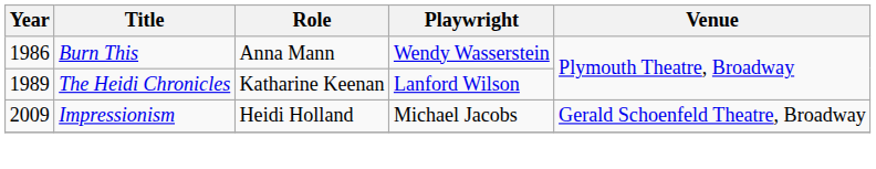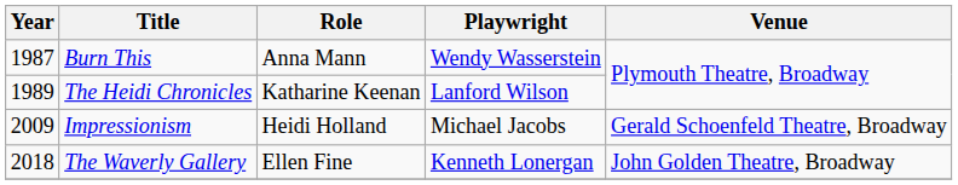 <table class="wikitable sortable">
 <tr>
 <th>Year</th>
 <th>Title</th>
 <th>Role</th>
 <th>Playwright</th>
 <th class="unsortable">Venue</th>
 </tr>
 <tr>
-<td>1986</td>
+<td>1987</td>
 <td><em><a href='#'>Burn This</a></em></td>
 <td>Anna Mann</td>
 <td><a href='#'>Wendy Wasserstein</a></td>
 <td rowspan=2><a href='#'>Plymouth Theatre</a>, <a href='#'>Broadway</a></td>
 </tr>
 <tr>
 <td>1989</td>
 <td><em><a href='#'>The Heidi Chronicles</a></em></td>
 <td>Katharine Keenan</td>
 <td><a href='#'>Lanford Wilson</a></td>
 </tr>
 <tr>
 <td>2009</td>
 <td><em><a href='#'>Impressionism</a></em></td>
 <td>Heidi Holland</td>
 <td>Michael Jacobs</td>
 <td><a href='#'>Gerald Schoenfeld Theatre</a>, Broadway</td>
 </tr>
 <tr>
+<td>2018</td>
+<td><em><a href='#'>The Waverly Gallery</a></em></td>
+<td>Ellen Fine</td>
+<td><a href='#'>Kenneth Lonergan</a></td>
+<td><a href='#'>John Golden Theatre</a>, Broadway</td>
+</tr>
+<tr>
 </tr>
 </table>
